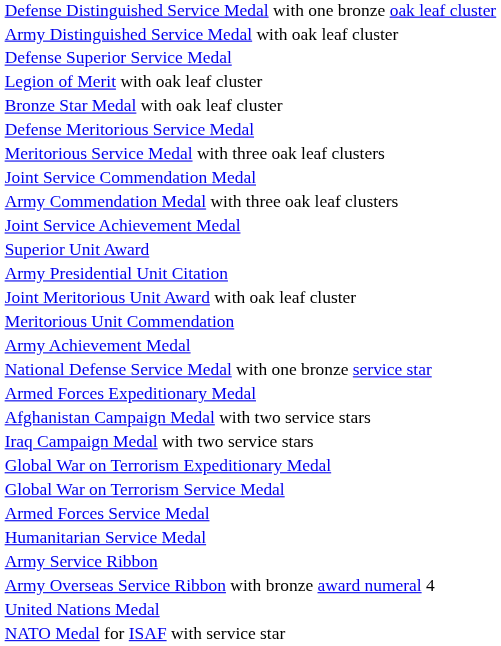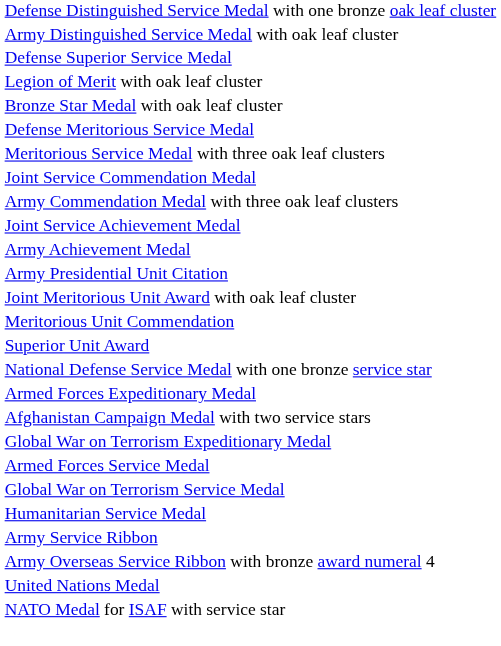 <table>
 <tr>
 <td></td>
 <td><a href='#'>Defense Distinguished Service Medal</a> with one bronze <a href='#'>oak leaf cluster</a></td>
 </tr>
 <tr>
 <td></td>
 <td><a href='#'>Army Distinguished Service Medal</a> with oak leaf cluster</td>
 </tr>
 <tr>
 <td></td>
 <td><a href='#'>Defense Superior Service Medal</a></td>
 </tr>
 <tr>
 <td></td>
 <td><a href='#'>Legion of Merit</a> with oak leaf cluster</td>
 </tr>
 <tr>
 <td></td>
 <td><a href='#'>Bronze Star Medal</a> with oak leaf cluster</td>
 </tr>
 <tr>
 <td></td>
 <td><a href='#'>Defense Meritorious Service Medal</a></td>
 </tr>
 <tr>
 <td><span></span><span></span><span></span></td>
 <td><a href='#'>Meritorious Service Medal</a> with three oak leaf clusters</td>
 </tr>
 <tr>
 <td></td>
 <td><a href='#'>Joint Service Commendation Medal</a></td>
 </tr>
 <tr>
 <td><span></span><span></span><span></span></td>
 <td><a href='#'>Army Commendation Medal</a> with three oak leaf clusters</td>
 </tr>
 <tr>
 <td></td>
 <td><a href='#'>Joint Service Achievement Medal</a></td>
 </tr>
 <tr>
 <td></td>
-<td><a href='#'>Superior Unit Award</a></td>
+<td><a href='#'>Army Achievement Medal</a></td>
 </tr>
 <tr>
 <td></td>
 <td><a href='#'>Army Presidential Unit Citation</a></td>
 </tr>
 <tr>
 <td></td>
 <td><a href='#'>Joint Meritorious Unit Award</a> with oak leaf cluster</td>
 </tr>
 <tr>
 <td></td>
 <td><a href='#'>Meritorious Unit Commendation</a></td>
 </tr>
 <tr>
 <td></td>
-<td><a href='#'>Army Achievement Medal</a></td>
+<td><a href='#'>Superior Unit Award</a></td>
 </tr>
 <tr>
 <td></td>
 <td><a href='#'>National Defense Service Medal</a> with one bronze <a href='#'>service star</a></td>
 </tr>
 <tr>
 <td></td>
 <td><a href='#'>Armed Forces Expeditionary Medal</a></td>
 </tr>
 <tr>
 <td><span></span><span></span></td>
 <td><a href='#'>Afghanistan Campaign Medal</a> with two service stars</td>
 </tr>
 <tr>
-<td><span></span><span></span></td>
-<td><a href='#'>Iraq Campaign Medal</a> with two service stars</td>
-</tr>
-<tr>
 <td></td>
 <td><a href='#'>Global War on Terrorism Expeditionary Medal</a></td>
 </tr>
 <tr>
 <td></td>
-<td><a href='#'>Global War on Terrorism Service Medal</a></td>
+<td><a href='#'>Armed Forces Service Medal</a></td>
 </tr>
 <tr>
 <td></td>
-<td><a href='#'>Armed Forces Service Medal</a></td>
+<td><a href='#'>Global War on Terrorism Service Medal</a></td>
 </tr>
 <tr>
 <td></td>
 <td><a href='#'>Humanitarian Service Medal</a></td>
 </tr>
 <tr>
 <td></td>
 <td><a href='#'>Army Service Ribbon</a></td>
 </tr>
 <tr>
 <td><span></span></td>
 <td><a href='#'>Army Overseas Service Ribbon</a> with bronze <a href='#'>award numeral</a> 4</td>
 </tr>
 <tr>
 <td></td>
 <td><a href='#'>United Nations Medal</a></td>
 </tr>
 <tr>
 <td></td>
 <td><a href='#'>NATO Medal</a> for <a href='#'>ISAF</a> with service star</td>
 </tr>
 </table>
